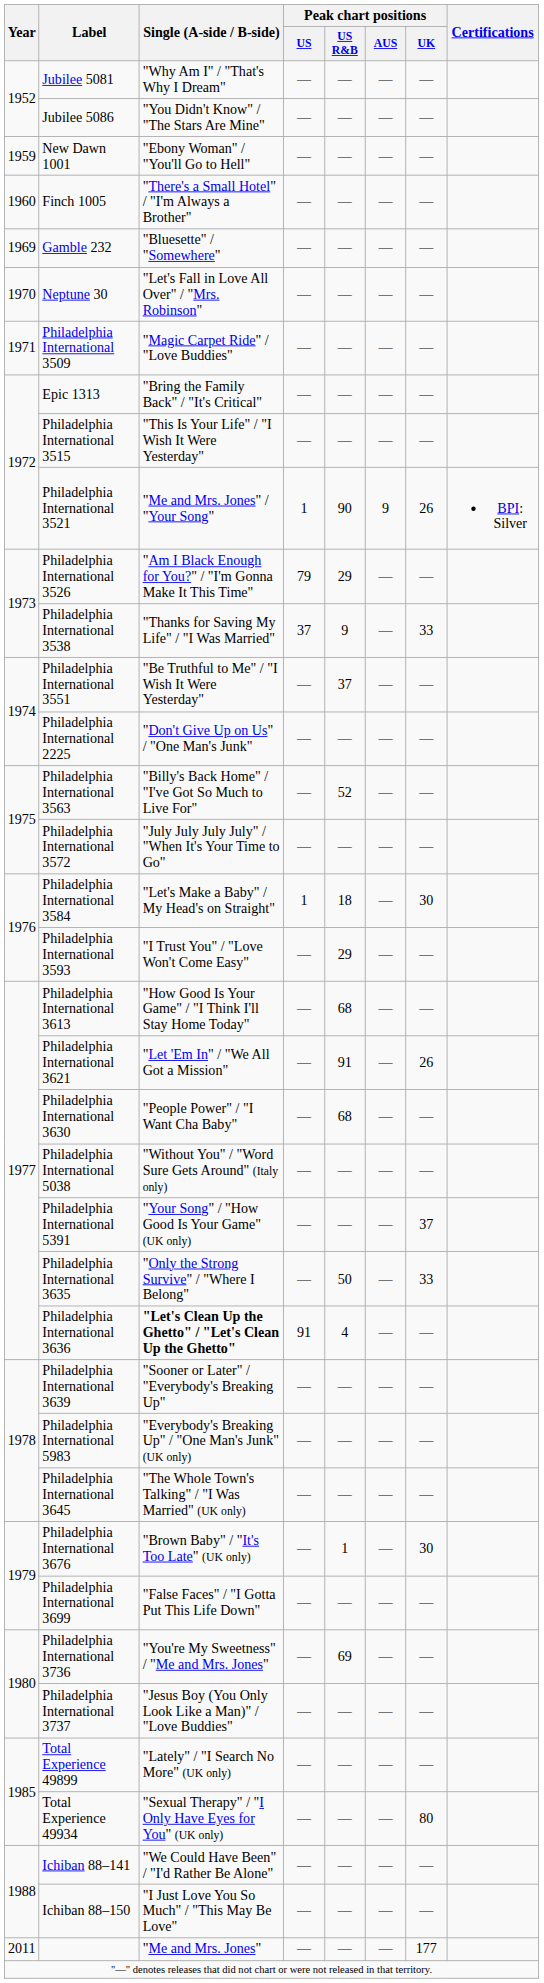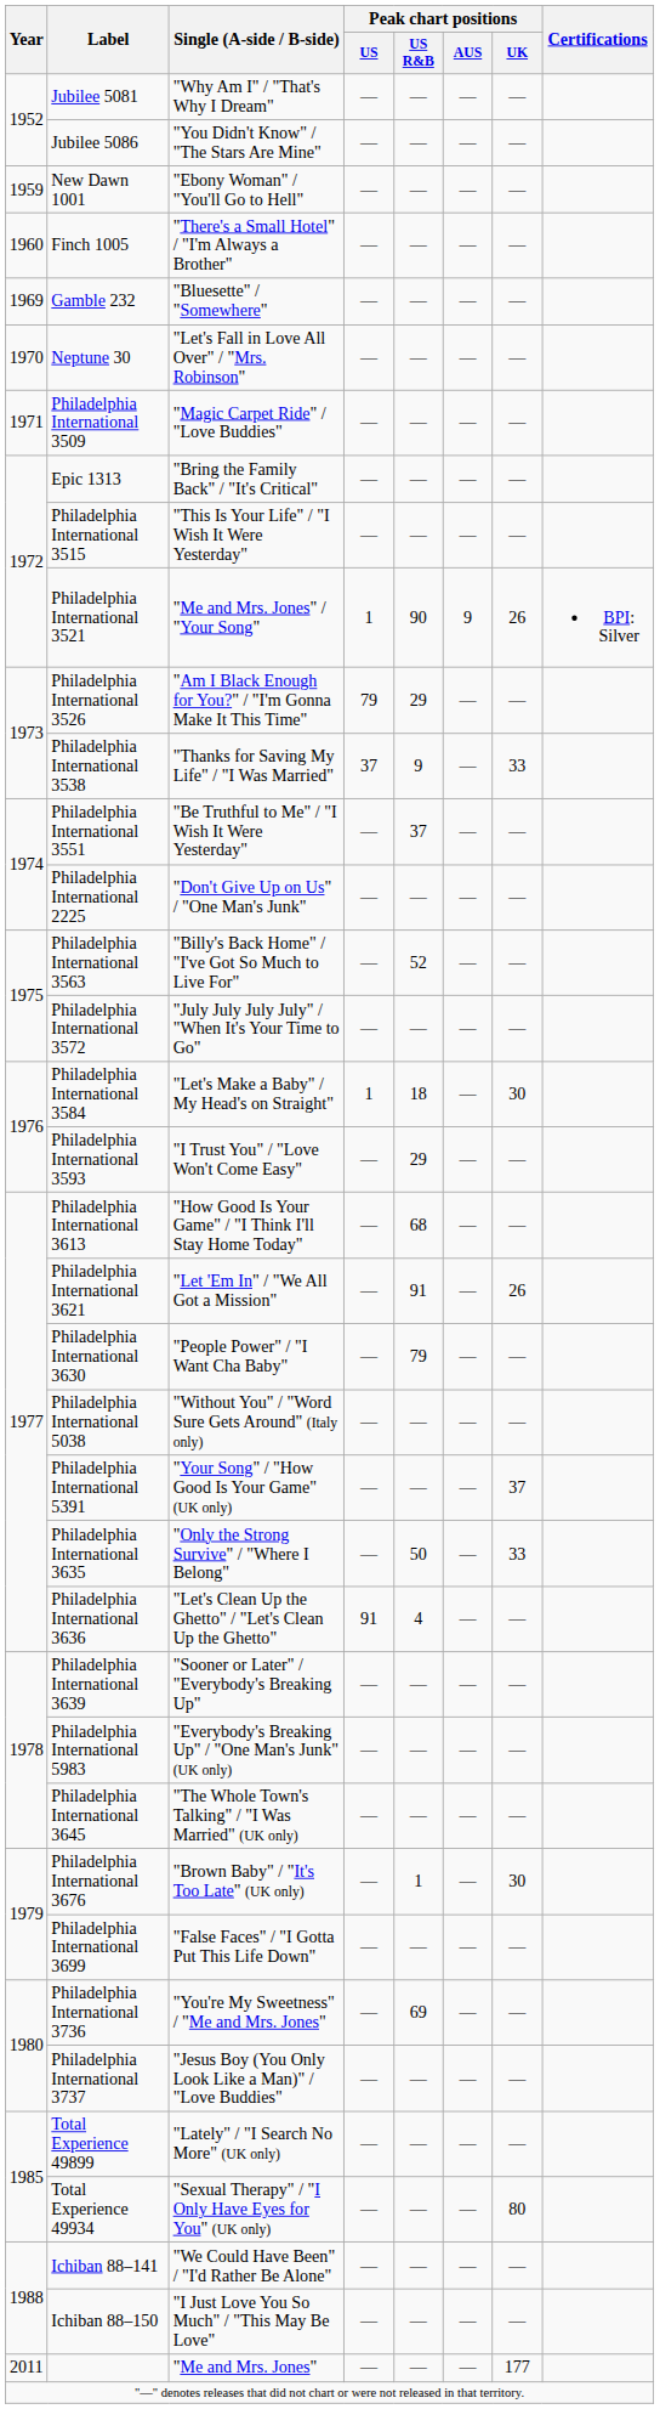 <table class="wikitable" style="text-align:center;">
 <tr>
 <th rowspan="2">Year</th>
 <th rowspan="2">Label</th>
 <th rowspan="2">Single (A-side / B-side)</th>
 <th colspan="4">Peak chart positions</th>
 <th rowspan="2"><a href='#'>Certifications</a></th>
 </tr>
 <tr style="font-size:smaller;">
 <th style="width:40px;"><a href='#'>US</a><br></th>
 <th style="width:40px;"><a href='#'>US<br>R&B</a><br></th>
 <th style="width:40px;"><a href='#'>AUS</a><br></th>
 <th style="width:40px;"><a href='#'>UK</a><br></th>
 </tr>
 <tr>
 <td rowspan="2">1952</td>
 <td style="text-align:left;"><a href='#'>Jubilee</a> 5081</td>
 <td style="text-align:left;">"Why Am I" / "That's Why I Dream"</td>
 <td>—</td>
 <td>—</td>
 <td>—</td>
 <td>—</td>
 <td></td>
 </tr>
 <tr>
 <td style="text-align:left;">Jubilee 5086</td>
 <td style="text-align:left;">"You Didn't Know" / "The Stars Are Mine"</td>
 <td>—</td>
 <td>—</td>
 <td>—</td>
 <td>—</td>
 <td></td>
 </tr>
 <tr>
 <td>1959</td>
 <td style="text-align:left;">New Dawn 1001</td>
 <td style="text-align:left;">"Ebony Woman" / "You'll Go to Hell"</td>
 <td>—</td>
 <td>—</td>
 <td>—</td>
 <td>—</td>
 <td></td>
 </tr>
 <tr>
 <td>1960</td>
 <td style="text-align:left;">Finch 1005</td>
 <td style="text-align:left;">"<a href='#'>There's a Small Hotel</a>" / "I'm Always a Brother"</td>
 <td>—</td>
 <td>—</td>
 <td>—</td>
 <td>—</td>
 <td></td>
 </tr>
 <tr>
 <td>1969</td>
 <td style="text-align:left;"><a href='#'>Gamble</a> 232</td>
 <td style="text-align:left;">"Bluesette" / "<a href='#'>Somewhere</a>"</td>
 <td>—</td>
 <td>—</td>
 <td>—</td>
 <td>—</td>
 <td></td>
 </tr>
 <tr>
 <td>1970</td>
 <td style="text-align:left;"><a href='#'>Neptune</a> 30</td>
 <td style="text-align:left;">"Let's Fall in Love All Over" / "<a href='#'>Mrs. Robinson</a>"</td>
 <td>—</td>
 <td>—</td>
 <td>—</td>
 <td>—</td>
 <td></td>
 </tr>
 <tr>
 <td>1971</td>
 <td style="text-align:left;"><a href='#'>Philadelphia International</a> 3509</td>
 <td style="text-align:left;">"<a href='#'>Magic Carpet Ride</a>" / "Love Buddies"</td>
 <td>—</td>
 <td>—</td>
 <td>—</td>
 <td>—</td>
 <td></td>
 </tr>
 <tr>
 <td rowspan="3">1972</td>
 <td style="text-align:left;">Epic 1313</td>
 <td style="text-align:left;">"Bring the Family Back" / "It's Critical"</td>
 <td>—</td>
 <td>—</td>
 <td>—</td>
 <td>—</td>
 <td></td>
 </tr>
 <tr>
 <td style="text-align:left;">Philadelphia International 3515</td>
 <td style="text-align:left;">"This Is Your Life" / "I Wish It Were Yesterday"</td>
 <td>—</td>
 <td>—</td>
 <td>—</td>
 <td>—</td>
 <td></td>
 </tr>
 <tr>
 <td style="text-align:left;">Philadelphia International 3521</td>
 <td style="text-align:left;">"<a href='#'>Me and Mrs. Jones</a>" / "<a href='#'>Your Song</a>"</td>
 <td>1</td>
 <td>90</td>
 <td>9</td>
 <td>26</td>
 <td><br><ul><li><a href='#'>BPI</a>: Silver</li></ul></td>
 </tr>
 <tr>
 <td rowspan="2">1973</td>
 <td style="text-align:left;">Philadelphia International 3526</td>
 <td style="text-align:left;">"<a href='#'>Am I Black Enough for You?</a>" / "I'm Gonna Make It This Time"</td>
 <td>79</td>
 <td>29</td>
 <td>—</td>
 <td>—</td>
 <td></td>
 </tr>
 <tr>
 <td style="text-align:left;">Philadelphia International 3538</td>
 <td style="text-align:left;">"Thanks for Saving My Life" / "I Was Married"</td>
 <td>37</td>
 <td>9</td>
 <td>—</td>
 <td>33</td>
 <td></td>
 </tr>
 <tr>
 <td rowspan="2">1974</td>
 <td style="text-align:left;">Philadelphia International 3551</td>
 <td style="text-align:left;">"Be Truthful to Me" / "I Wish It Were Yesterday"</td>
 <td>—</td>
 <td>37</td>
 <td>—</td>
 <td>—</td>
 <td></td>
 </tr>
 <tr>
 <td style="text-align:left;">Philadelphia International 2225</td>
 <td style="text-align:left;">"<a href='#'>Don't Give Up on Us</a>" / "One Man's Junk"</td>
 <td>—</td>
 <td>—</td>
 <td>—</td>
 <td>—</td>
 <td></td>
 </tr>
 <tr>
 <td rowspan="2">1975</td>
 <td style="text-align:left;">Philadelphia International 3563</td>
 <td style="text-align:left;">"Billy's Back Home" / "I've Got So Much to Live For"</td>
 <td>—</td>
 <td>52</td>
 <td>—</td>
 <td>—</td>
 <td></td>
 </tr>
 <tr>
 <td style="text-align:left;">Philadelphia International 3572</td>
 <td style="text-align:left;">"July July July July" / "When It's Your Time to Go"</td>
 <td>—</td>
 <td>—</td>
 <td>—</td>
 <td>—</td>
 <td></td>
 </tr>
 <tr>
 <td rowspan="2">1976</td>
 <td style="text-align:left;">Philadelphia International 3584</td>
 <td style="text-align:left;">"Let's Make a Baby" / My Head's on Straight"</td>
 <td>1</td>
 <td>18</td>
 <td>—</td>
 <td>30</td>
 <td></td>
 </tr>
 <tr>
 <td style="text-align:left;">Philadelphia International 3593</td>
 <td style="text-align:left;">"I Trust You" / "Love Won't Come Easy"</td>
 <td>—</td>
 <td>29</td>
 <td>—</td>
 <td>—</td>
 <td></td>
 </tr>
 <tr>
 <td rowspan="7">1977</td>
 <td style="text-align:left;">Philadelphia International 3613</td>
 <td style="text-align:left;">"How Good Is Your Game" / "I Think I'll Stay Home Today"</td>
 <td>—</td>
 <td>68</td>
 <td>—</td>
 <td>—</td>
 <td></td>
 </tr>
 <tr>
 <td style="text-align:left;">Philadelphia International 3621</td>
 <td style="text-align:left;">"<a href='#'>Let 'Em In</a>" / "We All Got a Mission"</td>
 <td>—</td>
 <td>91</td>
 <td>—</td>
 <td>26</td>
 <td></td>
 </tr>
 <tr>
 <td style="text-align:left;">Philadelphia International 3630</td>
 <td style="text-align:left;">"People Power" / "I Want Cha Baby"</td>
 <td>—</td>
-<td>68</td>
+<td>79</td>
 <td>—</td>
 <td>—</td>
 <td></td>
 </tr>
 <tr>
 <td style="text-align:left;">Philadelphia International 5038</td>
 <td style="text-align:left;">"Without You" / "Word Sure Gets Around" <small>(Italy only)</small></td>
 <td>—</td>
 <td>—</td>
 <td>—</td>
 <td>—</td>
 <td></td>
 </tr>
 <tr>
 <td style="text-align:left;">Philadelphia International 5391</td>
 <td style="text-align:left;">"<a href='#'>Your Song</a>" / "How Good Is Your Game" <small>(UK only)</small></td>
 <td>—</td>
 <td>—</td>
 <td>—</td>
 <td>37</td>
 <td></td>
 </tr>
 <tr>
 <td style="text-align:left;">Philadelphia International 3635</td>
 <td style="text-align:left;">"<a href='#'>Only the Strong Survive</a>" / "Where I Belong"</td>
 <td>—</td>
 <td>50</td>
 <td>—</td>
 <td>33</td>
 <td></td>
 </tr>
 <tr>
 <td style="text-align:left;">Philadelphia International 3636</td>
-<td style="text-align:left;"><strong>"Let's Clean Up the Ghetto" / "Let's Clean Up the Ghetto"</strong></td>
+<td style="text-align:left;">"Let's Clean Up the Ghetto" / "Let's Clean Up the Ghetto"</td>
 <td>91</td>
 <td>4</td>
 <td>—</td>
 <td>—</td>
 <td></td>
 </tr>
 <tr>
 <td rowspan="3">1978</td>
 <td style="text-align:left;">Philadelphia International 3639</td>
 <td style="text-align:left;">"Sooner or Later" / "Everybody's Breaking Up"</td>
 <td>—</td>
 <td>—</td>
 <td>—</td>
 <td>—</td>
 <td></td>
 </tr>
 <tr>
 <td style="text-align:left;">Philadelphia International 5983</td>
 <td style="text-align:left;">"Everybody's Breaking Up" / "One Man's Junk" <small>(UK only)</small></td>
 <td>—</td>
 <td>—</td>
 <td>—</td>
 <td>—</td>
 <td></td>
 </tr>
 <tr>
 <td style="text-align:left;">Philadelphia International 3645</td>
 <td style="text-align:left;">"The Whole Town's Talking" / "I Was Married" <small>(UK only)</small></td>
 <td>—</td>
 <td>—</td>
 <td>—</td>
 <td>—</td>
 <td></td>
 </tr>
 <tr>
 <td rowspan="2">1979</td>
 <td style="text-align:left;">Philadelphia International 3676</td>
 <td style="text-align:left;">"Brown Baby" / "<a href='#'>It's Too Late</a>" <small>(UK only)</small></td>
 <td>—</td>
 <td>1</td>
 <td>—</td>
 <td>30</td>
 <td></td>
 </tr>
 <tr>
 <td style="text-align:left;">Philadelphia International 3699</td>
 <td style="text-align:left;">"False Faces" / "I Gotta Put This Life Down"</td>
 <td>—</td>
 <td>—</td>
 <td>—</td>
 <td>—</td>
 <td></td>
 </tr>
 <tr>
 <td rowspan="2">1980</td>
 <td style="text-align:left;">Philadelphia International 3736</td>
 <td style="text-align:left;">"You're My Sweetness" / "<a href='#'>Me and Mrs. Jones</a>"</td>
 <td>—</td>
 <td>69</td>
 <td>—</td>
 <td>—</td>
 <td></td>
 </tr>
 <tr>
 <td style="text-align:left;">Philadelphia International 3737</td>
 <td style="text-align:left;">"Jesus Boy (You Only Look Like a Man)" / "Love Buddies"</td>
 <td>—</td>
 <td>—</td>
 <td>—</td>
 <td>—</td>
 <td></td>
 </tr>
 <tr>
 <td rowspan="2">1985</td>
 <td style="text-align:left;"><a href='#'>Total Experience</a> 49899</td>
 <td style="text-align:left;">"Lately" / "I Search No More" <small>(UK only)</small></td>
 <td>—</td>
 <td>—</td>
 <td>—</td>
 <td>—</td>
 <td></td>
 </tr>
 <tr>
 <td style="text-align:left;">Total Experience 49934</td>
 <td style="text-align:left;">"Sexual Therapy" / "<a href='#'>I Only Have Eyes for You</a>" <small>(UK only)</small></td>
 <td>—</td>
 <td>—</td>
 <td>—</td>
 <td>80</td>
 <td></td>
 </tr>
 <tr>
 <td rowspan="2">1988</td>
 <td style="text-align:left;"><a href='#'>Ichiban</a> 88–141</td>
 <td style="text-align:left;">"We Could Have Been" / "I'd Rather Be Alone"</td>
 <td>—</td>
 <td>—</td>
 <td>—</td>
 <td>—</td>
 <td></td>
 </tr>
 <tr>
 <td style="text-align:left;">Ichiban 88–150</td>
 <td style="text-align:left;">"I Just Love You So Much" / "This May Be Love"</td>
 <td>—</td>
 <td>—</td>
 <td>—</td>
 <td>—</td>
 <td></td>
 </tr>
 <tr>
 <td>2011</td>
 <td style="text-align:left;"></td>
 <td style="text-align:left;">"<a href='#'>Me and Mrs. Jones</a>"</td>
 <td>—</td>
 <td>—</td>
 <td>—</td>
 <td>177</td>
 <td></td>
 </tr>
 <tr>
 <td colspan="8" style="text-align:center; font-size:9pt;">"—" denotes releases that did not chart or were not released in that territory.</td>
 </tr>
 </table>
